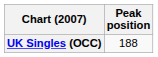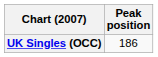 <table class="wikitable plainrowheaders" style="text-align:center">
 <tr>
 <th>Chart (2007)</th>
 <th>Peak<br>position</th>
 </tr>
 <tr>
 <th scope="row"><a href='#'>UK Singles</a> (OCC)</th>
-<td>188</td>
+<td>186</td>
 </tr>
 </table>
